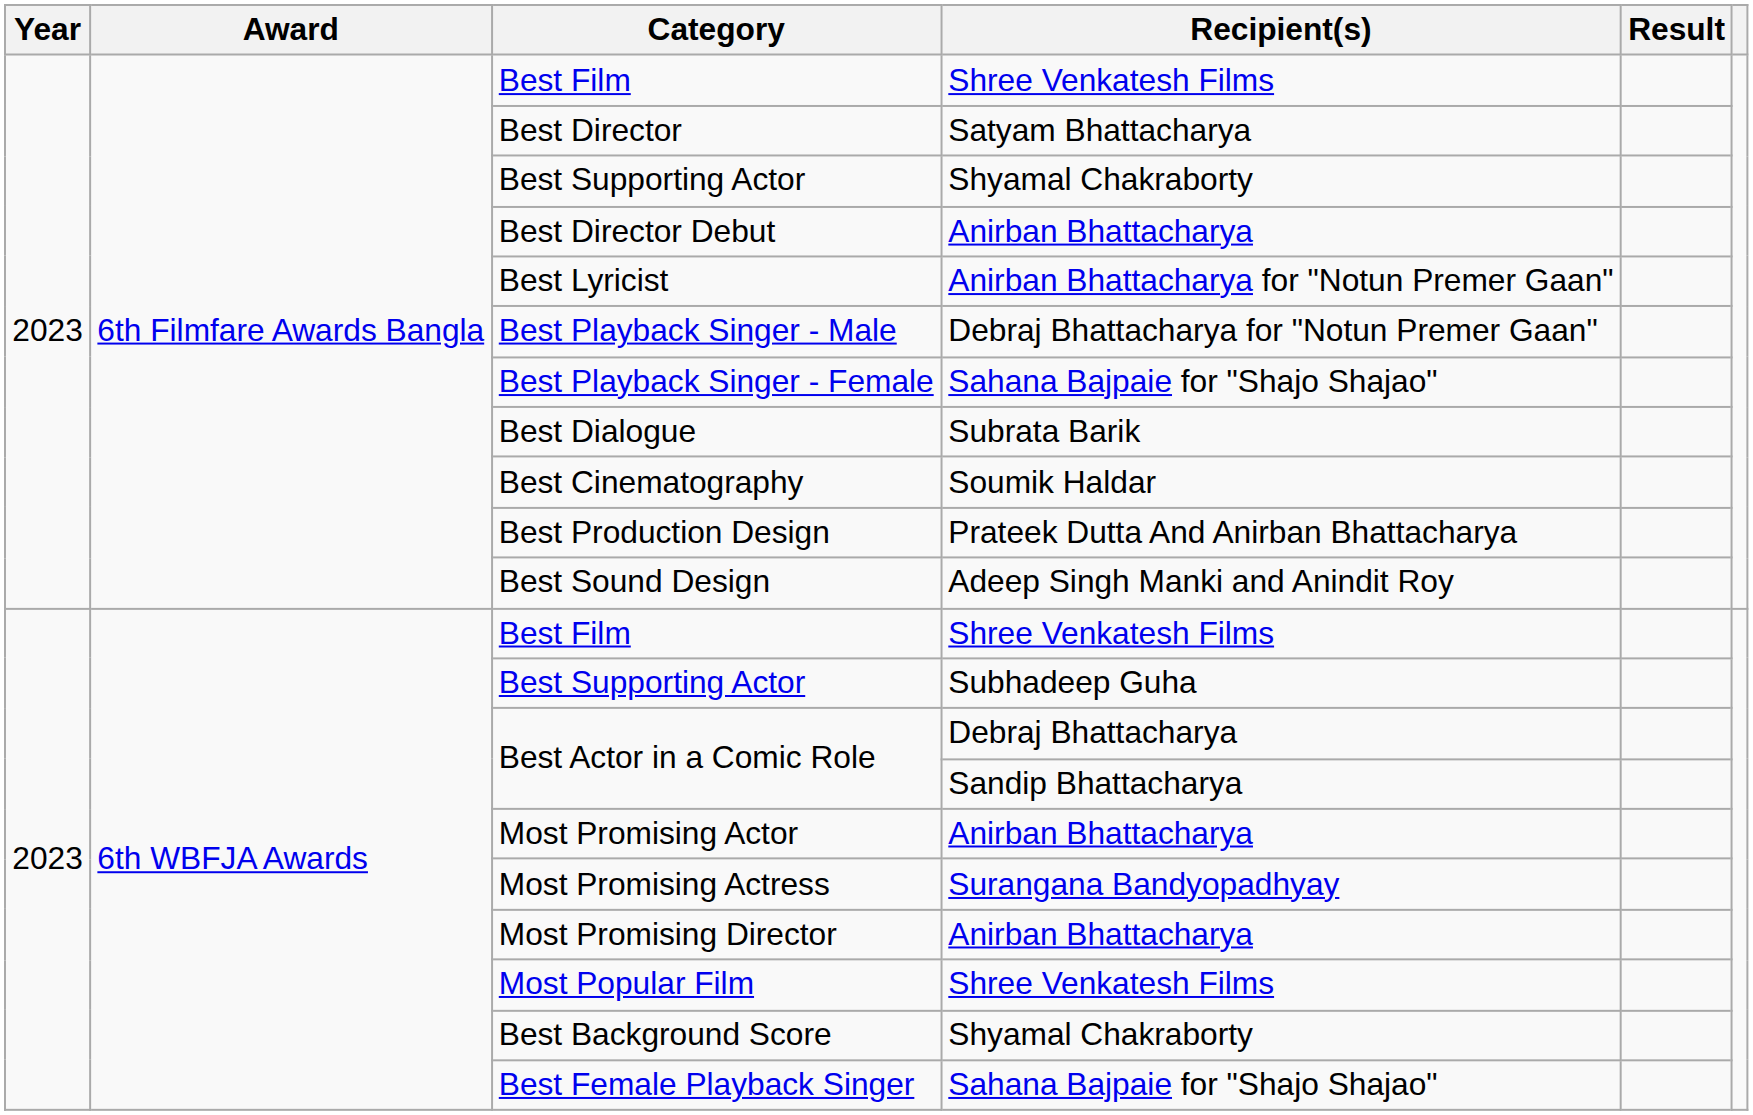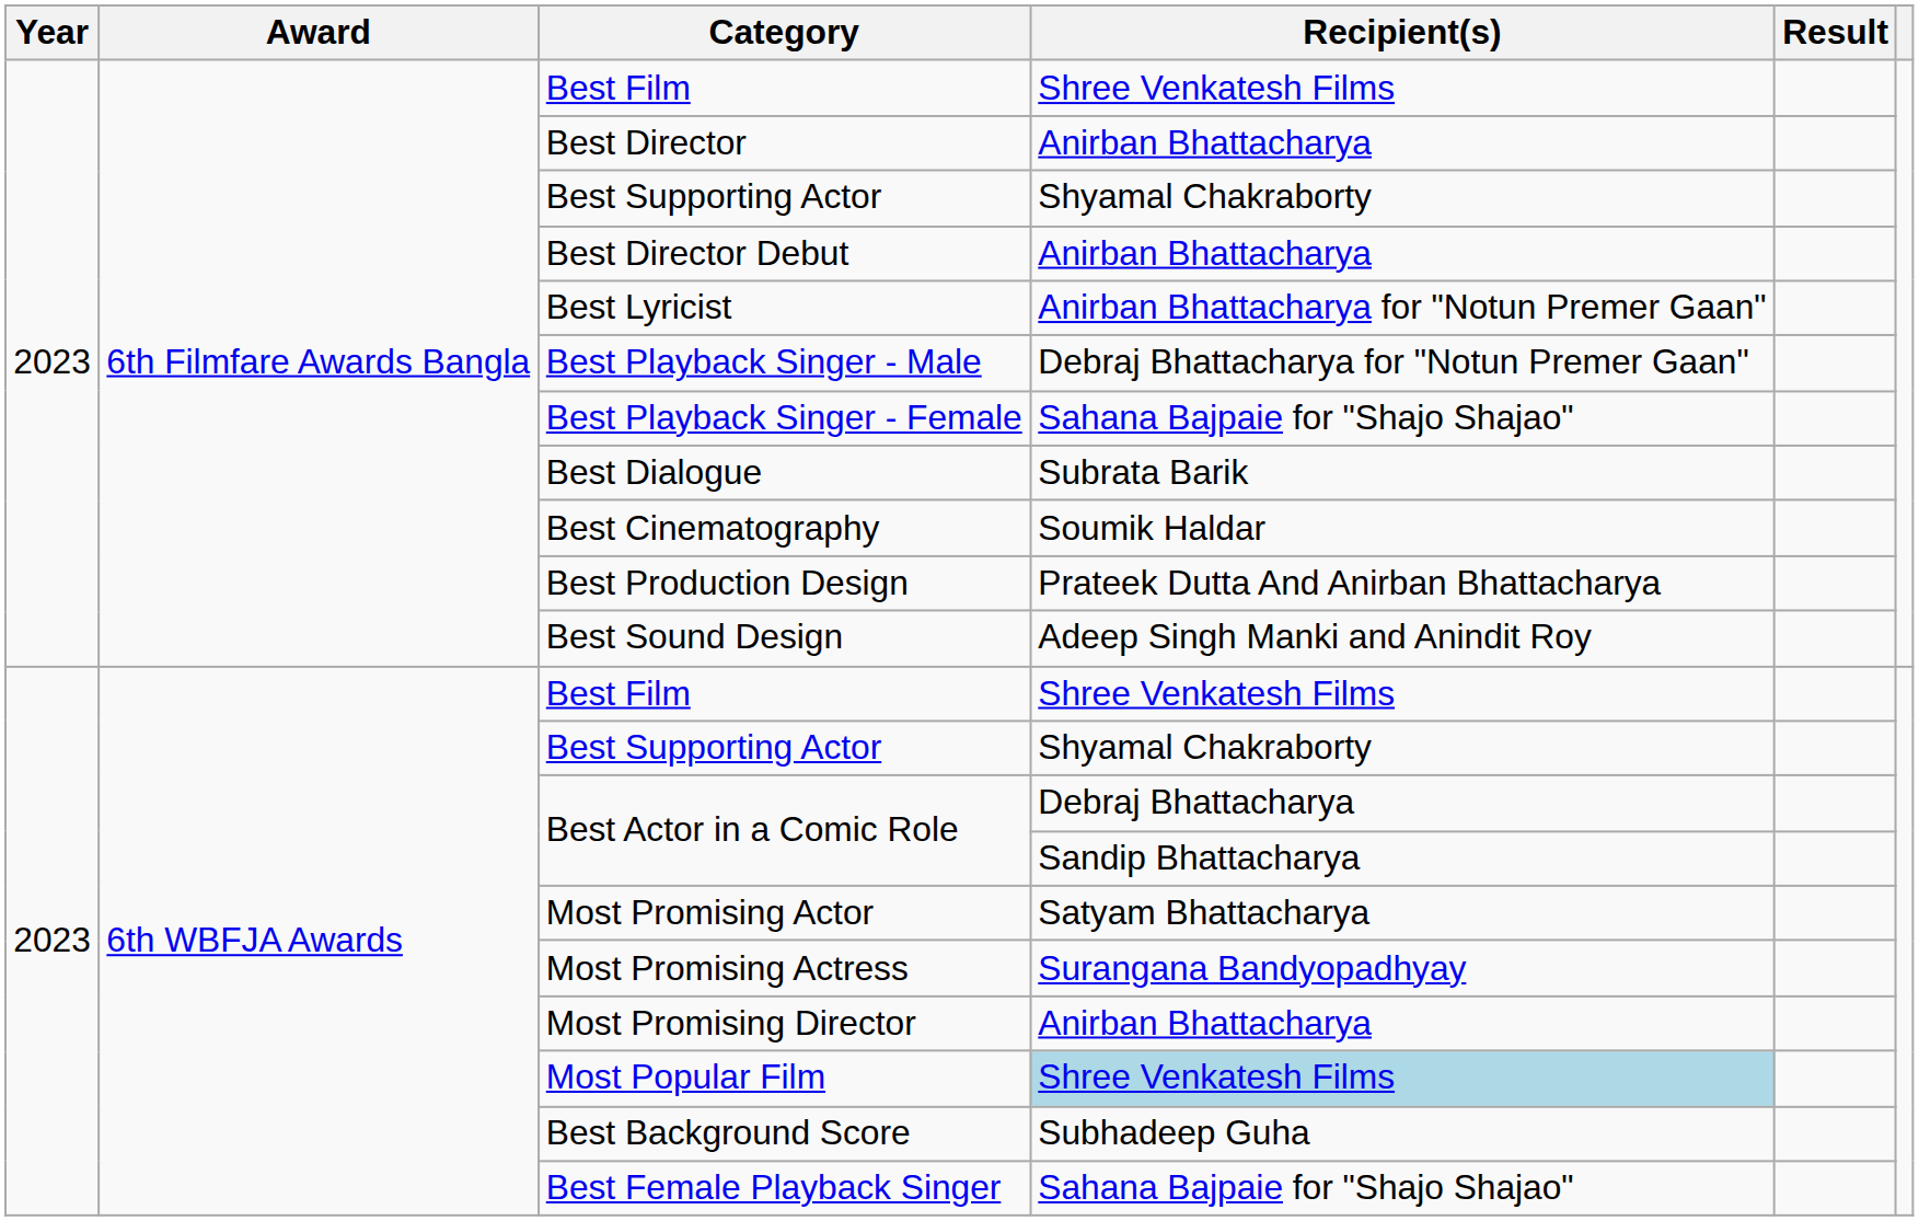 <table class="wikitable plainrowheaders sortable">
 <tr>
 <th scope="col">Year</th>
 <th scope="col">Award</th>
 <th scope="col">Category</th>
 <th scope="col">Recipient(s)</th>
 <th scope="col">Result</th>
 <th scope="col" class="unsortable"></th>
 </tr>
 <tr>
 <td rowspan="11">2023</td>
 <td rowspan="11"><a href='#'>6th Filmfare Awards Bangla</a></td>
 <td><a href='#'>Best Film</a></td>
 <td><a href='#'>Shree Venkatesh Films</a></td>
 <td></td>
 <td rowspan="11"></td>
 </tr>
 <tr>
 <td>Best Director</td>
-<td>Satyam Bhattacharya</td>
+<td><a href='#'>Anirban Bhattacharya</a></td>
 <td></td>
 </tr>
 <tr>
 <td>Best Supporting Actor</td>
 <td>Shyamal Chakraborty</td>
 <td></td>
 </tr>
 <tr>
 <td>Best Director Debut</td>
 <td><a href='#'>Anirban Bhattacharya</a></td>
 <td></td>
 </tr>
 <tr>
 <td>Best Lyricist</td>
 <td><a href='#'>Anirban Bhattacharya</a> for "Notun Premer Gaan"</td>
 <td></td>
 </tr>
 <tr>
 <td><a href='#'>Best Playback Singer - Male</a></td>
 <td>Debraj Bhattacharya for "Notun Premer Gaan"</td>
 <td></td>
 </tr>
 <tr>
 <td><a href='#'>Best Playback Singer - Female</a></td>
 <td><a href='#'>Sahana Bajpaie</a> for "Shajo Shajao"</td>
 <td></td>
 </tr>
 <tr>
 <td>Best Dialogue</td>
 <td>Subrata Barik</td>
 <td></td>
 </tr>
 <tr>
 <td>Best Cinematography</td>
 <td>Soumik Haldar</td>
 <td></td>
 </tr>
 <tr>
 <td>Best Production Design</td>
 <td>Prateek Dutta And Anirban Bhattacharya</td>
 <td></td>
 </tr>
 <tr>
 <td>Best Sound Design</td>
 <td>Adeep Singh Manki and Anindit Roy</td>
 <td></td>
 </tr>
 <tr>
 <td rowspan="10">2023</td>
 <td rowspan="10"><a href='#'>6th WBFJA Awards</a></td>
 <td><a href='#'>Best Film</a></td>
 <td><a href='#'>Shree Venkatesh Films</a></td>
 <td></td>
 <td rowspan="10"></td>
 </tr>
 <tr>
 <td><a href='#'>Best Supporting Actor</a></td>
-<td>Subhadeep Guha</td>
+<td>Shyamal Chakraborty</td>
 <td></td>
 </tr>
 <tr>
 <td rowspan="2">Best Actor in a Comic Role</td>
 <td>Debraj Bhattacharya</td>
 <td></td>
 </tr>
 <tr>
 <td>Sandip Bhattacharya</td>
 <td></td>
 </tr>
 <tr>
 <td>Most Promising Actor</td>
-<td><a href='#'>Anirban Bhattacharya</a></td>
+<td>Satyam Bhattacharya</td>
 <td></td>
 </tr>
 <tr>
 <td>Most Promising Actress</td>
 <td><a href='#'>Surangana Bandyopadhyay</a></td>
 <td></td>
 </tr>
 <tr>
 <td>Most Promising Director</td>
 <td><a href='#'>Anirban Bhattacharya</a></td>
 <td></td>
 </tr>
 <tr>
 <td><a href='#'>Most Popular Film</a></td>
-<td><a href='#'>Shree Venkatesh Films</a></td>
+<td style="background: lightblue;"><a href='#'>Shree Venkatesh Films</a></td>
 <td></td>
 </tr>
 <tr>
 <td>Best Background Score</td>
-<td>Shyamal Chakraborty</td>
+<td>Subhadeep Guha</td>
 <td></td>
 </tr>
 <tr>
 <td><a href='#'>Best Female Playback Singer</a></td>
 <td><a href='#'>Sahana Bajpaie</a> for "Shajo Shajao"</td>
 <td></td>
 </tr>
 </table>
